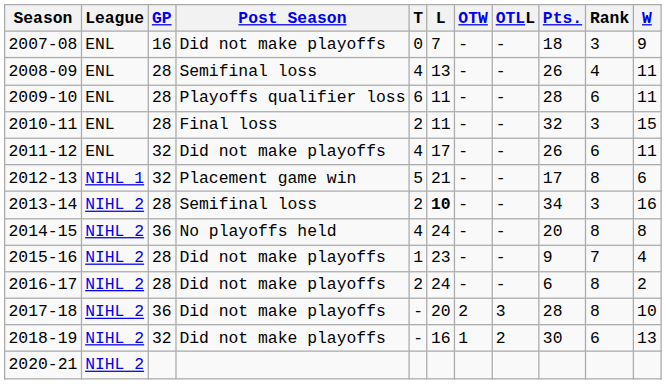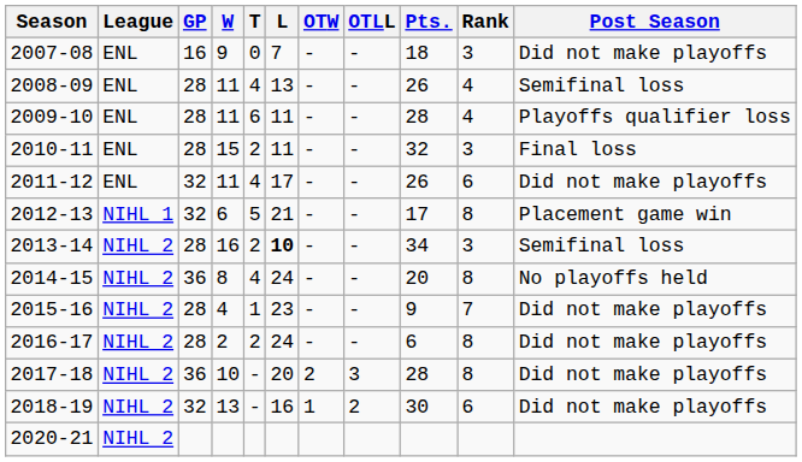 <table class="wikitable">
 <tr>
 <th>Season</th>
 <th>League</th>
 <th><a href='#'>GP</a></th>
-<th><a href='#'>Post Season</a></th>
+<th><a href='#'>W</a></th>
 <th>T</th>
 <th>L</th>
 <th><a href='#'>OT</a><a href='#'>W</a></th>
 <th><a href='#'>OTL</a>L</th>
 <th><a href='#'>Pts.</a></th>
 <th>Rank</th>
-<th><a href='#'>W</a></th>
+<th><a href='#'>Post Season</a></th>
 </tr>
 <tr>
 <td>2007-08</td>
 <td>ENL</td>
 <td>16</td>
-<td>Did not make playoffs</td>
+<td>9</td>
 <td>0</td>
 <td>7</td>
 <td>-</td>
 <td>-</td>
 <td>18</td>
 <td>3</td>
-<td>9</td>
+<td>Did not make playoffs</td>
 </tr>
 <tr>
 <td>2008-09</td>
 <td>ENL</td>
 <td>28</td>
-<td>Semifinal loss</td>
+<td>11</td>
 <td>4</td>
 <td>13</td>
 <td>-</td>
 <td>-</td>
 <td>26</td>
 <td>4</td>
-<td>11</td>
+<td>Semifinal loss</td>
 </tr>
 <tr>
 <td>2009-10</td>
 <td>ENL</td>
 <td>28</td>
-<td>Playoffs qualifier loss</td>
+<td>11</td>
 <td>6</td>
 <td>11</td>
 <td>-</td>
 <td>-</td>
 <td>28</td>
-<td>6</td>
-<td>11</td>
+<td>4</td>
+<td>Playoffs qualifier loss</td>
 </tr>
 <tr>
 <td>2010-11</td>
 <td>ENL</td>
 <td>28</td>
-<td>Final loss</td>
+<td>15</td>
 <td>2</td>
 <td>11</td>
 <td>-</td>
 <td>-</td>
 <td>32</td>
 <td>3</td>
-<td>15</td>
+<td>Final loss</td>
 </tr>
 <tr>
 <td>2011-12</td>
 <td>ENL</td>
 <td>32</td>
-<td>Did not make playoffs</td>
+<td>11</td>
 <td>4</td>
 <td>17</td>
 <td>-</td>
 <td>-</td>
 <td>26</td>
 <td>6</td>
-<td>11</td>
+<td>Did not make playoffs</td>
 </tr>
 <tr>
 <td>2012-13</td>
 <td><a href='#'>NIHL 1</a></td>
 <td>32</td>
-<td>Placement game win</td>
+<td>6</td>
 <td>5</td>
 <td>21</td>
 <td>-</td>
 <td>-</td>
 <td>17</td>
 <td>8</td>
-<td>6</td>
+<td>Placement game win</td>
 </tr>
 <tr>
 <td>2013-14</td>
 <td><a href='#'>NIHL 2</a></td>
 <td>28</td>
-<td>Semifinal loss</td>
+<td>16</td>
 <td>2</td>
 <td><strong>10</strong></td>
 <td>-</td>
 <td>-</td>
 <td>34</td>
 <td>3</td>
-<td>16</td>
+<td>Semifinal loss</td>
 </tr>
 <tr>
 <td>2014-15</td>
 <td><a href='#'>NIHL 2</a></td>
 <td>36</td>
-<td>No playoffs held</td>
+<td>8</td>
 <td>4</td>
 <td>24</td>
 <td>-</td>
 <td>-</td>
 <td>20</td>
 <td>8</td>
-<td>8</td>
+<td>No playoffs held</td>
 </tr>
 <tr>
 <td>2015-16</td>
 <td><a href='#'>NIHL 2</a></td>
 <td>28</td>
-<td>Did not make playoffs</td>
+<td>4</td>
 <td>1</td>
 <td>23</td>
 <td>-</td>
 <td>-</td>
 <td>9</td>
 <td>7</td>
-<td>4</td>
+<td>Did not make playoffs</td>
 </tr>
 <tr>
 <td>2016-17</td>
 <td><a href='#'>NIHL 2</a></td>
 <td>28</td>
-<td>Did not make playoffs</td>
+<td>2</td>
 <td>2</td>
 <td>24</td>
 <td>-</td>
 <td>-</td>
 <td>6</td>
 <td>8</td>
-<td>2</td>
+<td>Did not make playoffs</td>
 </tr>
 <tr>
 <td>2017-18</td>
 <td><a href='#'>NIHL 2</a></td>
 <td>36</td>
-<td>Did not make playoffs</td>
+<td>10</td>
 <td>-</td>
 <td>20</td>
 <td>2</td>
 <td>3</td>
 <td>28</td>
 <td>8</td>
-<td>10</td>
+<td>Did not make playoffs</td>
 </tr>
 <tr>
 <td>2018-19</td>
 <td><a href='#'>NIHL 2</a></td>
 <td>32</td>
-<td>Did not make playoffs</td>
+<td>13</td>
 <td>-</td>
 <td>16</td>
 <td>1</td>
 <td>2</td>
 <td>30</td>
 <td>6</td>
-<td>13</td>
+<td>Did not make playoffs</td>
 </tr>
 <tr>
 <td>2020-21</td>
 <td><a href='#'>NIHL 2</a></td>
 <td></td>
 <td></td>
 <td></td>
 <td></td>
 <td></td>
 <td></td>
 <td></td>
 <td></td>
 <td></td>
 </tr>
 </table>
